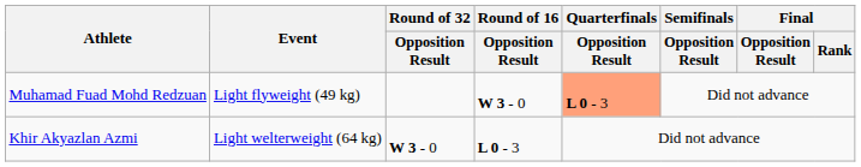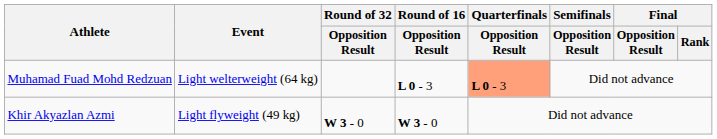 <table class=wikitable style="font-size:90%; text-align:center">
 <tr>
 <th rowspan=2>Athlete</th>
 <th rowspan=2>Event</th>
 <th>Round of 32</th>
 <th>Round of 16</th>
 <th>Quarterfinals</th>
 <th>Semifinals</th>
 <th colspan=2>Final</th>
 </tr>
 <tr style="font-size:95%">
 <th>Opposition<br>Result</th>
 <th>Opposition<br>Result</th>
 <th>Opposition<br>Result</th>
 <th>Opposition<br>Result</th>
 <th>Opposition<br>Result</th>
 <th>Rank</th>
 </tr>
 <tr>
 <td align=left><a href='#'>Muhamad Fuad Mohd Redzuan</a></td>
-<td align=left><a href='#'>Light flyweight</a> (49 kg)</td>
+<td align=left><a href='#'>Light welterweight</a> (64 kg)</td>
 <td></td>
-<td align=left><br><strong>W 3</strong> - 0</td>
+<td align=left><br><strong>L 0</strong> - 3</td>
 <td align=left style="background: lightsalmon;"><br><strong>L 0</strong> - 3</td>
 <td colspan=3>Did not advance</td>
 </tr>
 <tr>
 <td align=left><a href='#'>Khir Akyazlan Azmi</a></td>
-<td align=left><a href='#'>Light welterweight</a> (64 kg)</td>
+<td align=left><a href='#'>Light flyweight</a> (49 kg)</td>
 <td align=left><br><strong>W 3</strong> - 0</td>
-<td align=left><br><strong>L 0</strong> - 3</td>
+<td align=left><br><strong>W 3</strong> - 0</td>
 <td colspan=4>Did not advance</td>
 </tr>
 </table>
